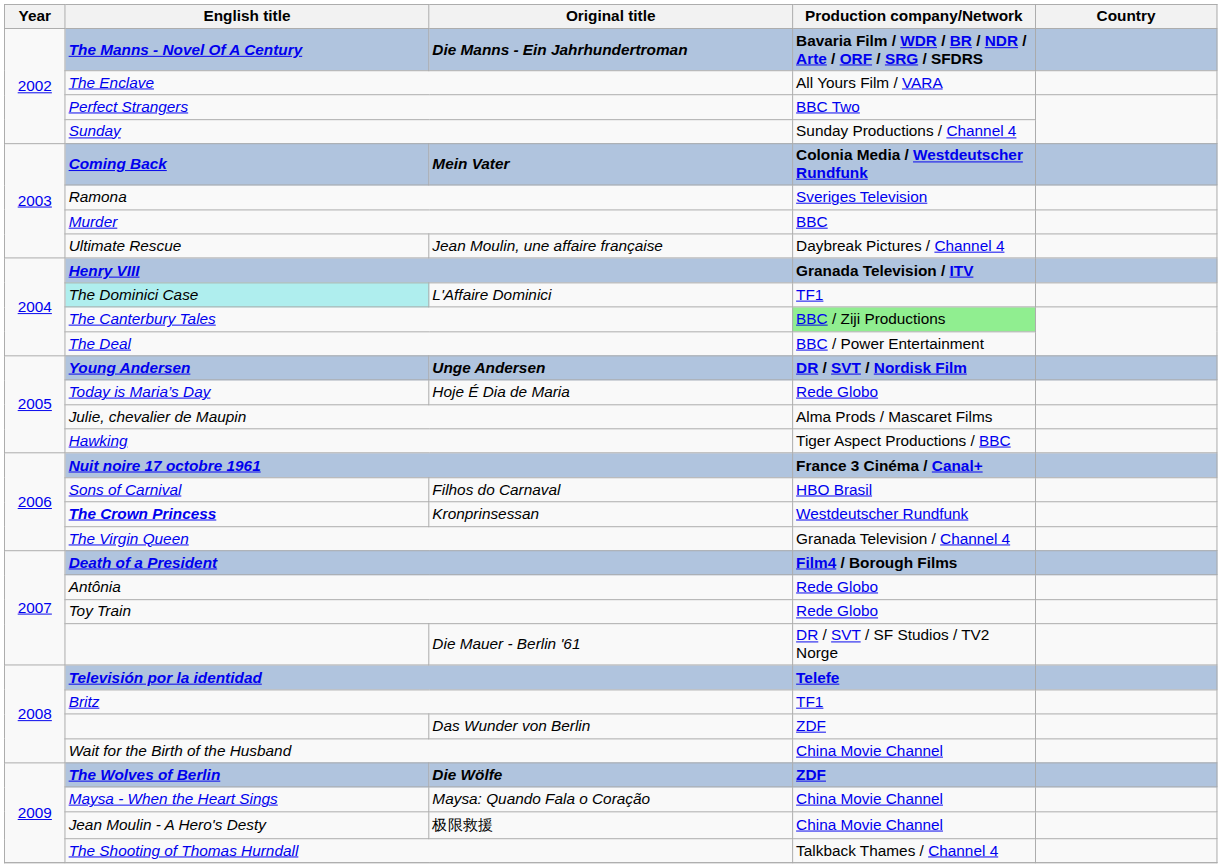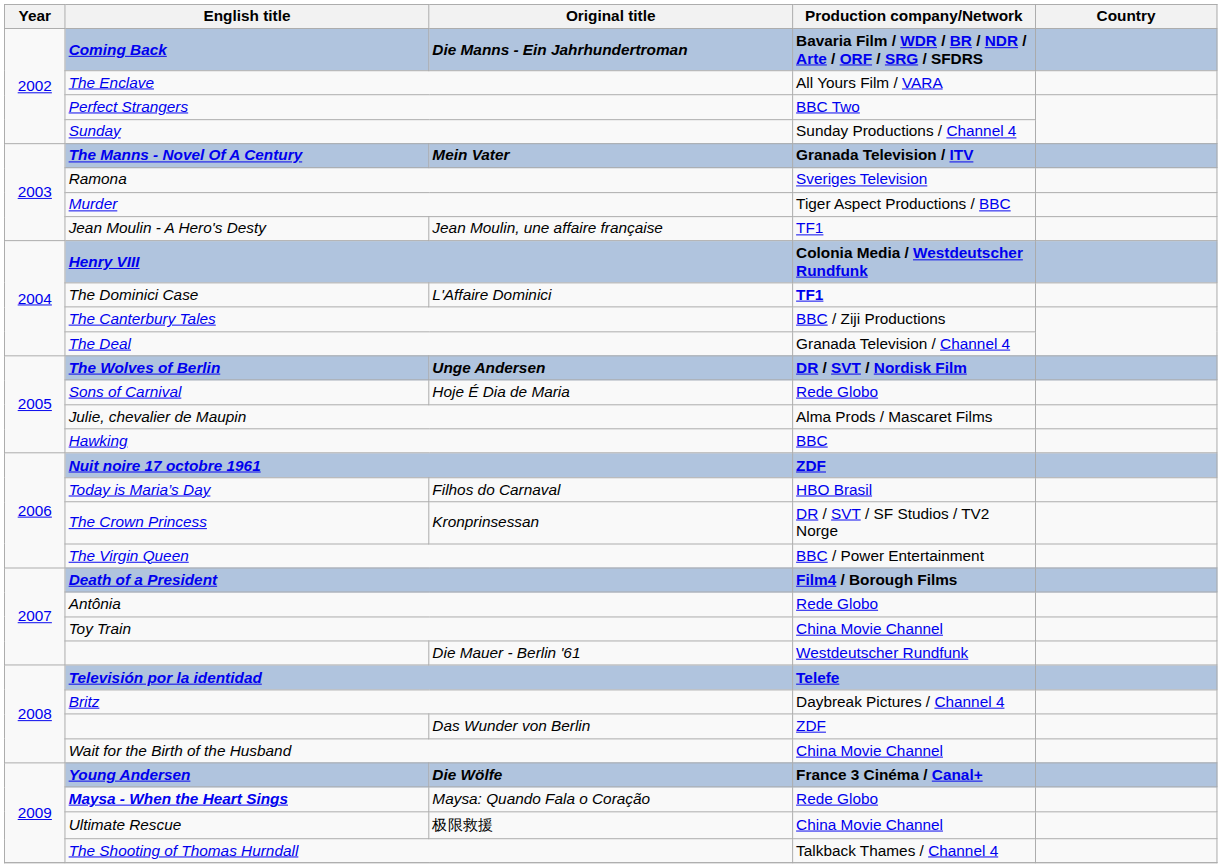 <table class="wikitable" width="100%" border="1" cellpadding="5" cellspacing="0">
 <tr>
 <th width=5%>Year</th>
 <th width=30%>English title</th>
 <th width=30%>Original title</th>
 <th width=20%><strong>Production company/Network</strong></th>
 <th width=15%><strong>Country</strong></th>
 </tr>
 <tr>
 <td rowspan="4" style="text-align:center;"><a href='#'>2002</a><br></td>
-<td style="background:#B0C4DE;"><strong><em><a href='#'>The Manns - Novel Of A Century</a></em></strong></td>
+<td style="background:#B0C4DE;"><strong><em><a href='#'>Coming Back</a></em></strong></td>
 <td style="background:#B0C4DE;"><strong><em>Die Manns - Ein Jahrhundertroman</em></strong></td>
 <td style="background:#B0C4DE;"><strong>Bavaria Film / <a href='#'>WDR</a> / <a href='#'>BR</a> / <a href='#'>NDR</a> / <a href='#'>Arte</a> / <a href='#'>ORF</a> / <a href='#'>SRG</a> / SFDRS</strong></td>
 <td style="background:#B0C4DE;"><strong></strong></td>
 </tr>
 <tr>
 <td colspan="2"><em><a href='#'>The Enclave</a></em></td>
 <td>All Yours Film / <a href='#'>VARA</a></td>
 <td></td>
 </tr>
 <tr>
 <td colspan="2"><em><a href='#'>Perfect Strangers</a></em></td>
 <td><a href='#'>BBC Two</a></td>
 <td rowspan="2"></td>
 </tr>
 <tr>
 <td colspan="2"><em><a href='#'>Sunday</a></em></td>
 <td>Sunday Productions / <a href='#'>Channel 4</a></td>
 </tr>
 <tr>
 <td rowspan="4" style="text-align:center;"><a href='#'>2003</a><br></td>
-<td style="background:#B0C4DE;"><strong><em><a href='#'>Coming Back</a></em></strong></td>
+<td style="background:#B0C4DE;"><strong><em><a href='#'>The Manns - Novel Of A Century</a></em></strong></td>
 <td style="background:#B0C4DE;"><strong><em>Mein Vater</em></strong></td>
-<td style="background:#B0C4DE;"><strong>Colonia Media / <a href='#'>Westdeutscher Rundfunk</a></strong></td>
+<td style="background:#B0C4DE;"><strong>Granada Television / <a href='#'>ITV</a></strong></td>
 <td style="background:#B0C4DE;"><strong></strong></td>
 </tr>
 <tr>
 <td colspan="2"><em>Ramona</em></td>
 <td><a href='#'>Sveriges Television</a></td>
 <td></td>
 </tr>
 <tr>
 <td colspan="2"><em><a href='#'>Murder</a></em></td>
-<td><a href='#'>BBC</a></td>
+<td>Tiger Aspect Productions / <a href='#'>BBC</a></td>
 <td></td>
 </tr>
 <tr>
-<td><em>Ultimate Rescue</em></td>
+<td><em>Jean Moulin - A Hero's Desty</em></td>
 <td><em>Jean Moulin, une affaire française</em></td>
-<td>Daybreak Pictures / <a href='#'>Channel 4</a></td>
+<td><a href='#'>TF1</a></td>
 <td></td>
 </tr>
 <tr>
 <td rowspan="4" style="text-align:center;"><a href='#'>2004</a><br></td>
 <td colspan="2" style="background:#B0C4DE;"><strong><em><a href='#'>Henry VIII</a></em></strong></td>
-<td style="background:#B0C4DE;"><strong>Granada Television / <a href='#'>ITV</a></strong></td>
+<td style="background:#B0C4DE;"><strong>Colonia Media / <a href='#'>Westdeutscher Rundfunk</a></strong></td>
 <td style="background:#B0C4DE;"><strong></strong></td>
 </tr>
 <tr>
-<td style="background: paleturquoise;"><em>The Dominici Case</em></td>
+<td><em>The Dominici Case</em></td>
 <td><em>L'Affaire Dominici</em></td>
-<td><a href='#'>TF1</a></td>
+<td><strong><a href='#'>TF1</a></strong></td>
 <td></td>
 </tr>
 <tr>
 <td colspan="2"><em><a href='#'>The Canterbury Tales</a></em></td>
-<td style="background: lightgreen;"><a href='#'>BBC</a> / Ziji Productions</td>
+<td><a href='#'>BBC</a> / Ziji Productions</td>
 <td rowspan="2"></td>
 </tr>
 <tr>
 <td colspan="2"><em><a href='#'>The Deal</a></em></td>
-<td><a href='#'>BBC</a> / Power Entertainment</td>
+<td>Granada Television / <a href='#'>Channel 4</a></td>
 </tr>
 <tr>
 <td rowspan="4" style="text-align:center;"><a href='#'>2005</a><br></td>
-<td style="background:#B0C4DE;"><strong><em><a href='#'>Young Andersen</a></em></strong></td>
+<td style="background:#B0C4DE;"><strong><em><a href='#'>The Wolves of Berlin</a></em></strong></td>
 <td style="background:#B0C4DE;"><strong><em>Unge Andersen</em></strong></td>
 <td style="background:#B0C4DE;"><strong><a href='#'>DR</a> / <a href='#'>SVT</a> / <a href='#'>Nordisk Film</a></strong></td>
 <td style="background:#B0C4DE;"><strong></strong></td>
 </tr>
 <tr>
-<td><em><a href='#'>Today is Maria’s Day</a></em></td>
+<td><em><a href='#'>Sons of Carnival</a></em></td>
 <td><em>Hoje É Dia de Maria</em></td>
 <td><a href='#'>Rede Globo</a></td>
 <td></td>
 </tr>
 <tr>
 <td colspan="2"><em>Julie, chevalier de Maupin</em></td>
 <td>Alma Prods / Mascaret Films</td>
 <td></td>
 </tr>
 <tr>
 <td colspan="2"><em><a href='#'>Hawking</a></em></td>
-<td>Tiger Aspect Productions / <a href='#'>BBC</a></td>
+<td><a href='#'>BBC</a></td>
 <td></td>
 </tr>
 <tr>
 <td rowspan="4" style="text-align:center;"><a href='#'>2006</a><br></td>
 <td colspan="2" style="background:#B0C4DE;"><strong><em><a href='#'>Nuit noire 17 octobre 1961</a></em></strong></td>
-<td style="background:#B0C4DE;"><strong>France 3 Cinéma / <a href='#'>Canal+</a></strong></td>
+<td style="background:#B0C4DE;"><strong><a href='#'>ZDF</a></strong></td>
 <td style="background:#B0C4DE;"><strong></strong></td>
 </tr>
 <tr>
-<td><em><a href='#'>Sons of Carnival</a></em></td>
+<td><em><a href='#'>Today is Maria’s Day</a></em></td>
 <td><em>Filhos do Carnaval</em></td>
 <td><a href='#'>HBO Brasil</a></td>
 <td></td>
 </tr>
 <tr>
-<td><strong><em><a href='#'>The Crown Princess</a></em></strong></td>
+<td><em><a href='#'>The Crown Princess</a></em></td>
 <td><em>Kronprinsessan</em></td>
-<td><a href='#'>Westdeutscher Rundfunk</a></td>
+<td><a href='#'>DR</a> / <a href='#'>SVT</a> / SF Studios / TV2 Norge</td>
 <td></td>
 </tr>
 <tr>
 <td colspan="2"><em><a href='#'>The Virgin Queen</a></em></td>
-<td>Granada Television / <a href='#'>Channel 4</a></td>
+<td><a href='#'>BBC</a> / Power Entertainment</td>
 <td></td>
 </tr>
 <tr>
 <td rowspan="4" style="text-align:center;"><a href='#'>2007</a><br></td>
 <td colspan="2" style="background:#B0C4DE;"><strong><em><a href='#'>Death of a President</a></em></strong></td>
 <td style="background:#B0C4DE;"><strong><a href='#'>Film4</a> / Borough Films</strong></td>
 <td style="background:#B0C4DE;"><strong></strong></td>
 </tr>
 <tr>
 <td colspan="2"><em>Antônia</em></td>
 <td><a href='#'>Rede Globo</a></td>
 <td></td>
 </tr>
 <tr>
 <td colspan="2"><em>Toy Train</em></td>
-<td><a href='#'>Rede Globo</a></td>
+<td><a href='#'>China Movie Channel</a></td>
 <td></td>
 </tr>
 <tr>
 <td><em></em></td>
 <td><em>Die Mauer - Berlin '61</em></td>
-<td><a href='#'>DR</a> / <a href='#'>SVT</a> / SF Studios / TV2 Norge</td>
+<td><a href='#'>Westdeutscher Rundfunk</a></td>
 <td></td>
 </tr>
 <tr>
 <td rowspan="4" style="text-align:center;"><a href='#'>2008</a><br></td>
 <td colspan="2" style="background:#B0C4DE;"><strong><em><a href='#'>Televisión por la identidad</a></em></strong></td>
 <td style="background:#B0C4DE;"><strong><a href='#'>Telefe</a></strong></td>
 <td style="background:#B0C4DE;"><strong></strong></td>
 </tr>
 <tr>
 <td colspan="2"><em><a href='#'>Britz</a></em></td>
-<td><a href='#'>TF1</a></td>
+<td>Daybreak Pictures / <a href='#'>Channel 4</a></td>
 <td></td>
 </tr>
 <tr>
 <td><em></em></td>
 <td><em>Das Wunder von Berlin</em></td>
 <td><a href='#'>ZDF</a></td>
 <td></td>
 </tr>
 <tr>
 <td colspan="2"><em>Wait for the Birth of the Husband</em></td>
 <td><a href='#'>China Movie Channel</a></td>
 <td></td>
 </tr>
 <tr>
 <td rowspan="4" style="text-align:center;"><a href='#'>2009</a><br></td>
-<td style="background:#B0C4DE;"><strong><em><a href='#'>The Wolves of Berlin</a></em></strong></td>
+<td style="background:#B0C4DE;"><strong><em><a href='#'>Young Andersen</a></em></strong></td>
 <td style="background:#B0C4DE;"><strong><em>Die Wölfe</em></strong></td>
-<td style="background:#B0C4DE;"><strong><a href='#'>ZDF</a></strong></td>
+<td style="background:#B0C4DE;"><strong>France 3 Cinéma / <a href='#'>Canal+</a></strong></td>
 <td style="background:#B0C4DE;"><strong></strong></td>
 </tr>
 <tr>
-<td><em><a href='#'>Maysa - When the Heart Sings</a></em></td>
+<td><strong><em><a href='#'>Maysa - When the Heart Sings</a></em></strong></td>
 <td><em>Maysa: Quando Fala o Coração</em></td>
-<td><a href='#'>China Movie Channel</a></td>
+<td><a href='#'>Rede Globo</a></td>
 <td></td>
 </tr>
 <tr>
-<td><em>Jean Moulin - A Hero's Desty</em></td>
+<td><em>Ultimate Rescue</em></td>
 <td>极限救援</td>
 <td><a href='#'>China Movie Channel</a></td>
 <td></td>
 </tr>
 <tr>
 <td colspan="2"><em><a href='#'>The Shooting of Thomas Hurndall</a></em></td>
 <td>Talkback Thames / <a href='#'>Channel 4</a></td>
 <td></td>
 </tr>
 <tr>
 </tr>
 </table>
